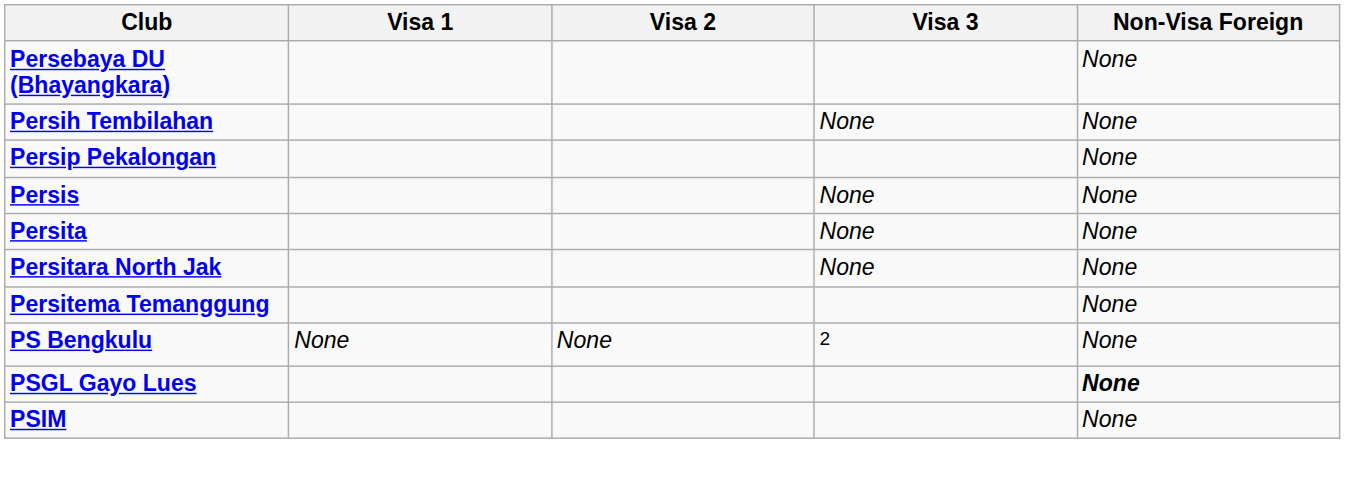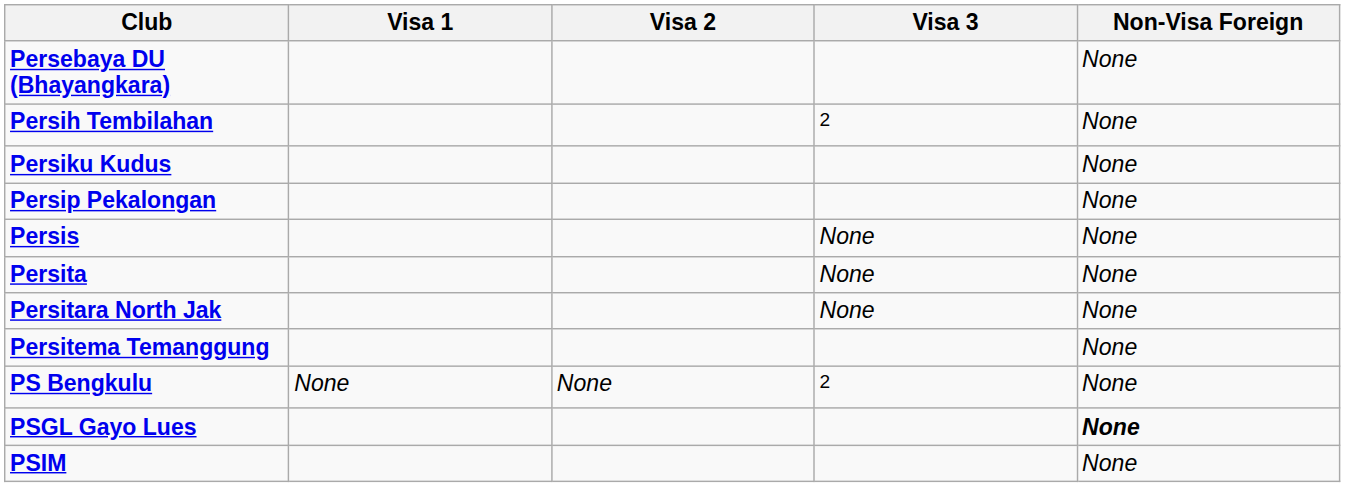 <table class="wikitable" border="1">
 <tr>
 <th width="190">Club</th>
 <th width="175">Visa 1</th>
 <th width="175">Visa 2</th>
 <th width="175">Visa 3</th>
 <th width="175">Non-Visa Foreign</th>
 </tr>
 <tr style="vertical-align:top;">
 <td><strong><a href='#'>Persebaya DU (Bhayangkara)</a></strong></td>
 <td> </td>
 <td> </td>
 <td> </td>
 <td><em>None</em></td>
 </tr>
 <tr style="vertical-align:top;">
 <td><strong><a href='#'>Persih Tembilahan</a></strong></td>
 <td> </td>
 <td> </td>
+<td> <sup>2</sup></td>
 <td><em>None</em></td>
+</tr>
+<tr style="vertical-align:top;">
+<td><strong><a href='#'>Persiku Kudus</a></strong></td>
+<td> </td>
+<td> </td>
+<td> </td>
 <td><em>None</em></td>
 </tr>
 <tr style="vertical-align:top;">
 <td><strong><a href='#'>Persip Pekalongan</a></strong></td>
 <td> </td>
 <td> </td>
 <td> </td>
 <td><em>None</em></td>
 </tr>
 <tr style="vertical-align:top;">
 <td><strong><a href='#'>Persis</a></strong></td>
 <td> </td>
 <td> </td>
 <td><em>None</em></td>
 <td><em>None</em></td>
 </tr>
 <tr style="vertical-align:top;">
 <td><strong><a href='#'>Persita</a></strong></td>
 <td> </td>
 <td> </td>
 <td><em>None</em></td>
 <td><em>None</em></td>
 </tr>
 <tr style="vertical-align:top;">
 <td><strong><a href='#'>Persitara North Jak</a></strong></td>
 <td> </td>
 <td> </td>
 <td><em>None</em></td>
 <td><em>None</em></td>
 </tr>
 <tr style="vertical-align:top;">
 <td><strong><a href='#'>Persitema Temanggung</a></strong></td>
 <td> </td>
 <td> </td>
 <td> </td>
 <td><em>None</em></td>
 </tr>
 <tr style="vertical-align:top;">
 <td><strong><a href='#'>PS Bengkulu</a></strong></td>
 <td><em>None</em></td>
 <td><em>None</em></td>
 <td> <sup>2</sup></td>
 <td><em>None</em></td>
 </tr>
 <tr style="vertical-align:top;">
 <td><strong><a href='#'>PSGL Gayo Lues</a></strong></td>
 <td> </td>
 <td> </td>
 <td> </td>
 <td><strong><em>None</em></strong></td>
 </tr>
 <tr style="vertical-align:top;">
 <td><strong><a href='#'>PSIM</a></strong></td>
 <td> </td>
 <td> </td>
 <td> </td>
 <td><em>None</em></td>
 </tr>
 </table>
